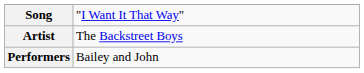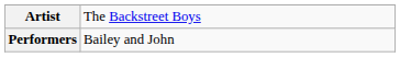 <table class="wikitable" style="font-size: 90%" width=400px>
 <tr>
-</tr>
-<tr>
-<th width=10%>Song</th>
-<td>"<a href='#'>I Want It That Way</a>"</td>
 </tr>
 <tr>
 <th width=10%>Artist</th>
 <td>The <a href='#'>Backstreet Boys</a></td>
 </tr>
 <tr>
 <th width=10%>Performers</th>
 <td>Bailey and John</td>
 </tr>
 </table>
